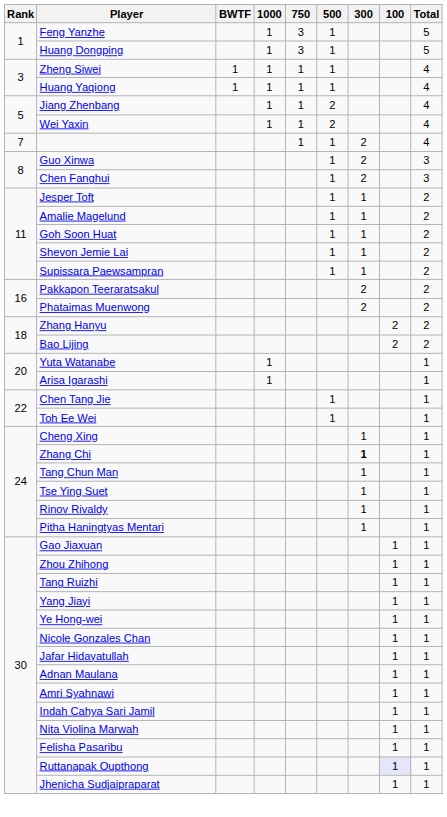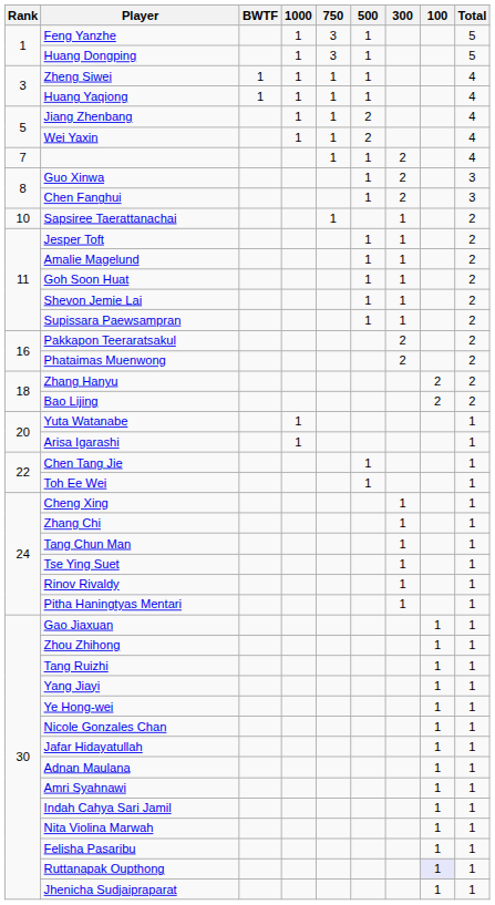 <table class="wikitable" style="font-size:80%; text-align:center">
 <tr>
 <th width="30">Rank</th>
 <th width="200">Player</th>
 <th width="30">BWTF</th>
 <th width="30">1000</th>
 <th width="30">750</th>
 <th width="30">500</th>
 <th width="30">300</th>
 <th width="30">100</th>
 <th width="30">Total</th>
 </tr>
 <tr>
 <td rowspan="2">1</td>
 <td align="left"> <a href='#'>Feng Yanzhe</a></td>
 <td></td>
 <td>1</td>
 <td>3</td>
 <td>1</td>
 <td></td>
 <td></td>
 <td>5</td>
 </tr>
 <tr>
 <td align="left"> <a href='#'>Huang Dongping</a></td>
 <td></td>
 <td>1</td>
 <td>3</td>
 <td>1</td>
 <td></td>
 <td></td>
 <td>5</td>
 </tr>
 <tr>
 <td rowspan="2">3</td>
 <td align="left"> <a href='#'>Zheng Siwei</a></td>
 <td>1</td>
 <td>1</td>
 <td>1</td>
 <td>1</td>
 <td></td>
 <td></td>
 <td>4</td>
 </tr>
 <tr>
 <td align="left"> <a href='#'>Huang Yaqiong</a></td>
 <td>1</td>
 <td>1</td>
 <td>1</td>
 <td>1</td>
 <td></td>
 <td></td>
 <td>4</td>
 </tr>
 <tr>
 <td rowspan="2">5</td>
 <td align="left"> <a href='#'>Jiang Zhenbang</a></td>
 <td></td>
 <td>1</td>
 <td>1</td>
 <td>2</td>
 <td></td>
 <td></td>
 <td>4</td>
 </tr>
 <tr>
 <td align="left"> <a href='#'>Wei Yaxin</a></td>
 <td></td>
 <td>1</td>
 <td>1</td>
 <td>2</td>
 <td></td>
 <td></td>
 <td>4</td>
 </tr>
 <tr>
 <td>7</td>
 <td align="left"></td>
 <td></td>
 <td></td>
 <td>1</td>
 <td>1</td>
 <td>2</td>
 <td></td>
 <td>4</td>
 </tr>
 <tr>
 <td rowspan="2">8</td>
 <td align="left"> <a href='#'>Guo Xinwa</a></td>
 <td></td>
 <td></td>
 <td></td>
 <td>1</td>
 <td>2</td>
 <td></td>
 <td>3</td>
 </tr>
 <tr>
 <td align="left"> <a href='#'>Chen Fanghui</a></td>
 <td></td>
 <td></td>
 <td></td>
 <td>1</td>
 <td>2</td>
 <td></td>
 <td>3</td>
+</tr>
+<tr>
+<td>10</td>
+<td align="left"> <a href='#'>Sapsiree Taerattanachai</a></td>
+<td></td>
+<td></td>
+<td>1</td>
+<td></td>
+<td>1</td>
+<td></td>
+<td>2</td>
 </tr>
 <tr>
 <td rowspan="5">11</td>
 <td align="left"> <a href='#'>Jesper Toft</a></td>
 <td></td>
 <td></td>
 <td></td>
 <td>1</td>
 <td>1</td>
 <td></td>
 <td>2</td>
 </tr>
 <tr>
 <td align="left"> <a href='#'>Amalie Magelund</a></td>
 <td></td>
 <td></td>
 <td></td>
 <td>1</td>
 <td>1</td>
 <td></td>
 <td>2</td>
 </tr>
 <tr>
 <td align="left"> <a href='#'>Goh Soon Huat</a></td>
 <td></td>
 <td></td>
 <td></td>
 <td>1</td>
 <td>1</td>
 <td></td>
 <td>2</td>
 </tr>
 <tr>
 <td align="left"> <a href='#'>Shevon Jemie Lai</a></td>
 <td></td>
 <td></td>
 <td></td>
 <td>1</td>
 <td>1</td>
 <td></td>
 <td>2</td>
 </tr>
 <tr>
 <td align="left"> <a href='#'>Supissara Paewsampran</a></td>
 <td></td>
 <td></td>
 <td></td>
 <td>1</td>
 <td>1</td>
 <td></td>
 <td>2</td>
 </tr>
 <tr>
 <td rowspan="2">16</td>
 <td align="left"> <a href='#'>Pakkapon Teeraratsakul</a></td>
 <td></td>
 <td></td>
 <td></td>
 <td></td>
 <td>2</td>
 <td></td>
 <td>2</td>
 </tr>
 <tr>
 <td align="left"> <a href='#'>Phataimas Muenwong</a></td>
 <td></td>
 <td></td>
 <td></td>
 <td></td>
 <td>2</td>
 <td></td>
 <td>2</td>
 </tr>
 <tr>
 <td rowspan="2">18</td>
 <td align="left"> <a href='#'>Zhang Hanyu</a></td>
 <td></td>
 <td></td>
 <td></td>
 <td></td>
 <td></td>
 <td>2</td>
 <td>2</td>
 </tr>
 <tr>
 <td align="left"> <a href='#'>Bao Lijing</a></td>
 <td></td>
 <td></td>
 <td></td>
 <td></td>
 <td></td>
 <td>2</td>
 <td>2</td>
 </tr>
 <tr>
 <td rowspan="2">20</td>
 <td align="left"> <a href='#'>Yuta Watanabe</a></td>
 <td></td>
 <td>1</td>
 <td></td>
 <td></td>
 <td></td>
 <td></td>
 <td>1</td>
 </tr>
 <tr>
 <td align="left"> <a href='#'>Arisa Igarashi</a></td>
 <td></td>
 <td>1</td>
 <td></td>
 <td></td>
 <td></td>
 <td></td>
 <td>1</td>
 </tr>
 <tr>
 <td rowspan="2">22</td>
 <td align="left"> <a href='#'>Chen Tang Jie</a></td>
 <td></td>
 <td></td>
 <td></td>
 <td>1</td>
 <td></td>
 <td></td>
 <td>1</td>
 </tr>
 <tr>
 <td align="left"> <a href='#'>Toh Ee Wei</a></td>
 <td></td>
 <td></td>
 <td></td>
 <td>1</td>
 <td></td>
 <td></td>
 <td>1</td>
 </tr>
 <tr>
 <td rowspan="6">24</td>
 <td align="left"> <a href='#'>Cheng Xing</a></td>
 <td></td>
 <td></td>
 <td></td>
 <td></td>
 <td>1</td>
 <td></td>
 <td>1</td>
 </tr>
 <tr>
 <td align="left"> <a href='#'>Zhang Chi</a></td>
 <td></td>
 <td></td>
 <td></td>
 <td></td>
-<td><strong>1</strong></td>
+<td>1</td>
 <td></td>
 <td>1</td>
 </tr>
 <tr>
 <td align="left"> <a href='#'>Tang Chun Man</a></td>
 <td></td>
 <td></td>
 <td></td>
 <td></td>
 <td>1</td>
 <td></td>
 <td>1</td>
 </tr>
 <tr>
 <td align="left"> <a href='#'>Tse Ying Suet</a></td>
 <td></td>
 <td></td>
 <td></td>
 <td></td>
 <td>1</td>
 <td></td>
 <td>1</td>
 </tr>
 <tr>
 <td align="left"> <a href='#'>Rinov Rivaldy</a></td>
 <td></td>
 <td></td>
 <td></td>
 <td></td>
 <td>1</td>
 <td></td>
 <td>1</td>
 </tr>
 <tr>
 <td align="left"> <a href='#'>Pitha Haningtyas Mentari</a></td>
 <td></td>
 <td></td>
 <td></td>
 <td></td>
 <td>1</td>
 <td></td>
 <td>1</td>
 </tr>
 <tr>
 <td rowspan="14">30</td>
 <td align="left"> <a href='#'>Gao Jiaxuan</a></td>
 <td></td>
 <td></td>
 <td></td>
 <td></td>
 <td></td>
 <td>1</td>
 <td>1</td>
 </tr>
 <tr>
 <td align="left"> <a href='#'>Zhou Zhihong</a></td>
 <td></td>
 <td></td>
 <td></td>
 <td></td>
 <td></td>
 <td>1</td>
 <td>1</td>
 </tr>
 <tr>
 <td align="left"> <a href='#'>Tang Ruizhi</a></td>
 <td></td>
 <td></td>
 <td></td>
 <td></td>
 <td></td>
 <td>1</td>
 <td>1</td>
 </tr>
 <tr>
 <td align="left"> <a href='#'>Yang Jiayi</a></td>
 <td></td>
 <td></td>
 <td></td>
 <td></td>
 <td></td>
 <td>1</td>
 <td>1</td>
 </tr>
 <tr>
 <td align="left"> <a href='#'>Ye Hong-wei</a></td>
 <td></td>
 <td></td>
 <td></td>
 <td></td>
 <td></td>
 <td>1</td>
 <td>1</td>
 </tr>
 <tr>
 <td align="left"> <a href='#'>Nicole Gonzales Chan</a></td>
 <td></td>
 <td></td>
 <td></td>
 <td></td>
 <td></td>
 <td>1</td>
 <td>1</td>
 </tr>
 <tr>
 <td align="left"> <a href='#'>Jafar Hidayatullah</a></td>
 <td></td>
 <td></td>
 <td></td>
 <td></td>
 <td></td>
 <td>1</td>
 <td>1</td>
 </tr>
 <tr>
 <td align="left"> <a href='#'>Adnan Maulana</a></td>
 <td></td>
 <td></td>
 <td></td>
 <td></td>
 <td></td>
 <td>1</td>
 <td>1</td>
 </tr>
 <tr>
 <td align="left"> <a href='#'>Amri Syahnawi</a></td>
 <td></td>
 <td></td>
 <td></td>
 <td></td>
 <td></td>
 <td>1</td>
 <td>1</td>
 </tr>
 <tr>
 <td align="left"> <a href='#'>Indah Cahya Sari Jamil</a></td>
 <td></td>
 <td></td>
 <td></td>
 <td></td>
 <td></td>
 <td>1</td>
 <td>1</td>
 </tr>
 <tr>
 <td align="left"> <a href='#'>Nita Violina Marwah</a></td>
 <td></td>
 <td></td>
 <td></td>
 <td></td>
 <td></td>
 <td>1</td>
 <td>1</td>
 </tr>
 <tr>
 <td align="left"> <a href='#'>Felisha Pasaribu</a></td>
 <td></td>
 <td></td>
 <td></td>
 <td></td>
 <td></td>
 <td>1</td>
 <td>1</td>
 </tr>
 <tr>
 <td align="left"> <a href='#'>Ruttanapak Oupthong</a></td>
 <td></td>
 <td></td>
 <td></td>
 <td></td>
 <td></td>
 <td style="background: lavender;">1</td>
 <td>1</td>
 </tr>
 <tr>
 <td align="left"> <a href='#'>Jhenicha Sudjaipraparat</a></td>
 <td></td>
 <td></td>
 <td></td>
 <td></td>
 <td></td>
 <td>1</td>
 <td>1</td>
 </tr>
 </table>
